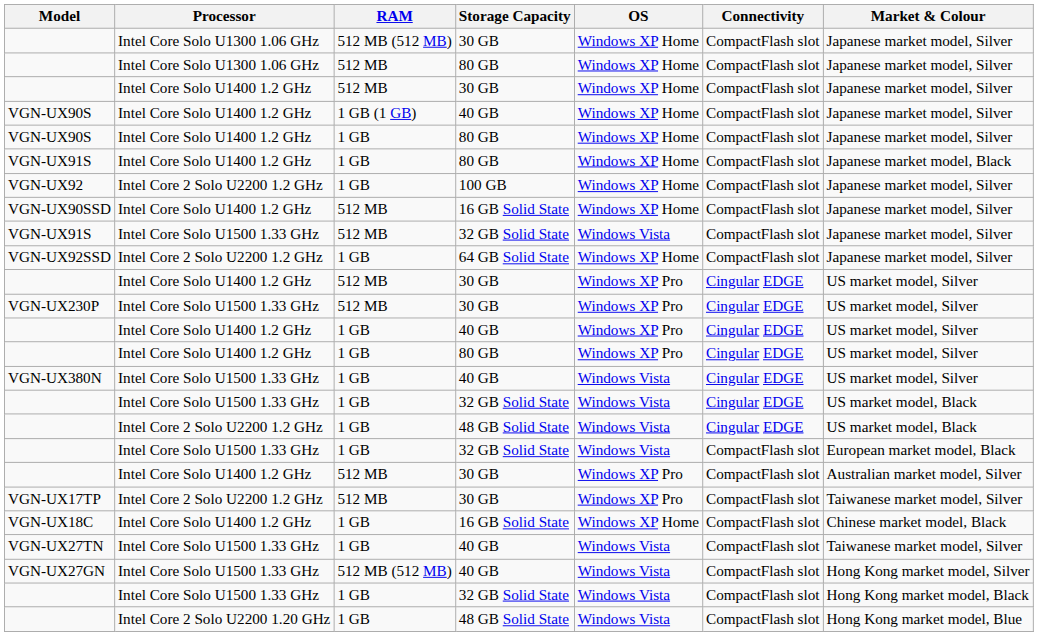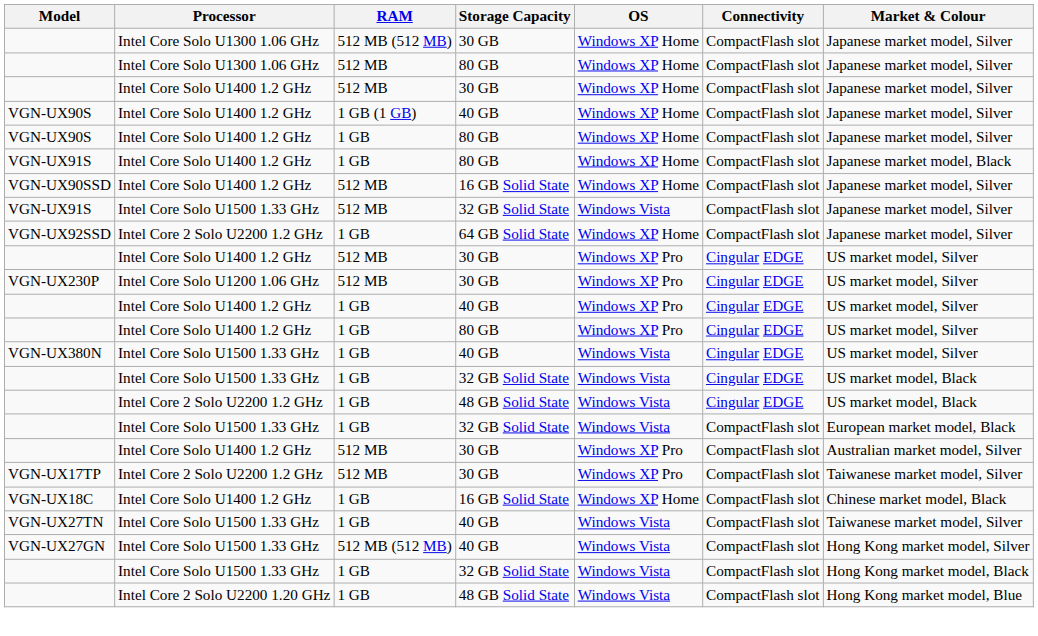 <table class="wikitable">
 <tr>
 <th><strong>Model</strong></th>
 <th><strong>Processor</strong></th>
 <th><strong><a href='#'>RAM</a></strong></th>
 <th><strong>Storage Capacity</strong></th>
 <th><strong>OS</strong></th>
 <th><strong>Connectivity</strong></th>
 <th><strong>Market & Colour</strong></th>
 </tr>
 <tr>
 <td></td>
 <td>Intel Core Solo U1300 1.06 GHz</td>
 <td>512 MB (512 <a href='#'>MB</a>)</td>
 <td>30 GB</td>
 <td><a href='#'>Windows XP</a> Home</td>
 <td>CompactFlash slot</td>
 <td>Japanese market model, Silver</td>
 </tr>
 <tr>
 <td></td>
 <td>Intel Core Solo U1300 1.06 GHz</td>
 <td>512 MB</td>
 <td>80 GB</td>
 <td><a href='#'>Windows XP</a> Home</td>
 <td>CompactFlash slot</td>
 <td>Japanese market model, Silver</td>
 </tr>
 <tr>
 <td></td>
 <td>Intel Core Solo U1400 1.2 GHz</td>
 <td>512 MB</td>
 <td>30 GB</td>
 <td><a href='#'>Windows XP</a> Home</td>
 <td>CompactFlash slot</td>
 <td>Japanese market model, Silver</td>
 </tr>
 <tr>
 <td>VGN-UX90S</td>
 <td>Intel Core Solo U1400 1.2 GHz</td>
 <td>1 GB (1 <a href='#'>GB</a>)</td>
 <td>40 GB</td>
 <td><a href='#'>Windows XP</a> Home</td>
 <td>CompactFlash slot</td>
 <td>Japanese market model, Silver</td>
 </tr>
 <tr>
 <td>VGN-UX90S</td>
 <td>Intel Core Solo U1400 1.2 GHz</td>
 <td>1 GB</td>
 <td>80 GB</td>
 <td><a href='#'>Windows XP</a> Home</td>
 <td>CompactFlash slot</td>
 <td>Japanese market model, Silver</td>
 </tr>
 <tr>
 <td>VGN-UX91S</td>
 <td>Intel Core Solo U1400 1.2 GHz</td>
 <td>1 GB</td>
 <td>80 GB</td>
 <td><a href='#'>Windows XP</a> Home</td>
 <td>CompactFlash slot</td>
 <td>Japanese market model, Black</td>
 </tr>
 <tr>
-<td>VGN-UX92</td>
-<td>Intel Core 2 Solo U2200 1.2 GHz</td>
-<td>1 GB</td>
-<td>100 GB</td>
-<td><a href='#'>Windows XP</a> Home</td>
-<td>CompactFlash slot</td>
-<td>Japanese market model, Silver</td>
-</tr>
-<tr>
 <td>VGN-UX90SSD</td>
 <td>Intel Core Solo U1400 1.2 GHz</td>
 <td>512 MB</td>
 <td>16 GB <a href='#'>Solid State</a></td>
 <td><a href='#'>Windows XP</a> Home</td>
 <td>CompactFlash slot</td>
 <td>Japanese market model, Silver</td>
 </tr>
 <tr>
 <td>VGN-UX91S</td>
 <td>Intel Core Solo U1500 1.33 GHz</td>
 <td>512 MB</td>
 <td>32 GB <a href='#'>Solid State</a></td>
 <td><a href='#'>Windows Vista</a></td>
 <td>CompactFlash slot</td>
 <td>Japanese market model, Silver</td>
 </tr>
 <tr>
 <td>VGN-UX92SSD</td>
 <td>Intel Core 2 Solo U2200 1.2 GHz</td>
 <td>1 GB</td>
 <td>64 GB <a href='#'>Solid State</a></td>
 <td><a href='#'>Windows XP</a> Home</td>
 <td>CompactFlash slot</td>
 <td>Japanese market model, Silver</td>
 </tr>
 <tr>
 <td></td>
 <td>Intel Core Solo U1400 1.2 GHz</td>
 <td>512 MB</td>
 <td>30 GB</td>
 <td><a href='#'>Windows XP</a> Pro</td>
 <td><a href='#'>Cingular</a> <a href='#'>EDGE</a></td>
 <td>US market model, Silver</td>
 </tr>
 <tr>
 <td>VGN-UX230P</td>
-<td>Intel Core Solo U1500 1.33 GHz</td>
+<td>Intel Core Solo U1200 1.06 GHz</td>
 <td>512 MB</td>
 <td>30 GB</td>
 <td><a href='#'>Windows XP</a> Pro</td>
 <td><a href='#'>Cingular</a> <a href='#'>EDGE</a></td>
 <td>US market model, Silver</td>
 </tr>
 <tr>
 <td></td>
 <td>Intel Core Solo U1400 1.2 GHz</td>
 <td>1 GB</td>
 <td>40 GB</td>
 <td><a href='#'>Windows XP</a> Pro</td>
 <td><a href='#'>Cingular</a> <a href='#'>EDGE</a></td>
 <td>US market model, Silver</td>
 </tr>
 <tr>
 <td></td>
 <td>Intel Core Solo U1400 1.2 GHz</td>
 <td>1 GB</td>
 <td>80 GB</td>
 <td><a href='#'>Windows XP</a> Pro</td>
 <td><a href='#'>Cingular</a> <a href='#'>EDGE</a></td>
 <td>US market model, Silver</td>
 </tr>
 <tr>
 <td>VGN-UX380N</td>
 <td>Intel Core Solo U1500 1.33 GHz</td>
 <td>1 GB</td>
 <td>40 GB</td>
 <td><a href='#'>Windows Vista</a></td>
 <td><a href='#'>Cingular</a> <a href='#'>EDGE</a></td>
 <td>US market model, Silver</td>
 </tr>
 <tr>
 <td></td>
 <td>Intel Core Solo U1500 1.33 GHz</td>
 <td>1 GB</td>
 <td>32 GB <a href='#'>Solid State</a></td>
 <td><a href='#'>Windows Vista</a></td>
 <td><a href='#'>Cingular</a> <a href='#'>EDGE</a></td>
 <td>US market model, Black</td>
 </tr>
 <tr>
 <td></td>
 <td>Intel Core 2 Solo U2200 1.2 GHz</td>
 <td>1 GB</td>
 <td>48 GB <a href='#'>Solid State</a></td>
 <td><a href='#'>Windows Vista</a></td>
 <td><a href='#'>Cingular</a> <a href='#'>EDGE</a></td>
 <td>US market model, Black</td>
 </tr>
 <tr>
 <td></td>
 <td>Intel Core Solo U1500 1.33 GHz</td>
 <td>1 GB</td>
 <td>32 GB <a href='#'>Solid State</a></td>
 <td><a href='#'>Windows Vista</a></td>
 <td>CompactFlash slot</td>
 <td>European market model, Black</td>
 </tr>
 <tr>
 <td></td>
 <td>Intel Core Solo U1400 1.2 GHz</td>
 <td>512 MB</td>
 <td>30 GB</td>
 <td><a href='#'>Windows XP</a> Pro</td>
 <td>CompactFlash slot</td>
 <td>Australian market model, Silver</td>
 </tr>
 <tr>
 <td>VGN-UX17TP</td>
 <td>Intel Core 2 Solo U2200 1.2 GHz</td>
 <td>512 MB</td>
 <td>30 GB</td>
 <td><a href='#'>Windows XP</a> Pro</td>
 <td>CompactFlash slot</td>
 <td>Taiwanese market model, Silver</td>
 </tr>
 <tr>
 <td>VGN-UX18C</td>
 <td>Intel Core Solo U1400 1.2 GHz</td>
 <td>1 GB</td>
 <td>16 GB <a href='#'>Solid State</a></td>
 <td><a href='#'>Windows XP</a> Home</td>
 <td>CompactFlash slot</td>
 <td>Chinese market model, Black</td>
 </tr>
 <tr>
 <td>VGN-UX27TN</td>
 <td>Intel Core Solo U1500 1.33 GHz</td>
 <td>1 GB</td>
 <td>40 GB</td>
 <td><a href='#'>Windows Vista</a></td>
 <td>CompactFlash slot</td>
 <td>Taiwanese market model, Silver</td>
 </tr>
 <tr>
 <td>VGN-UX27GN</td>
 <td>Intel Core Solo U1500 1.33 GHz</td>
 <td>512 MB (512 <a href='#'>MB</a>)</td>
 <td>40 GB</td>
 <td><a href='#'>Windows Vista</a></td>
 <td>CompactFlash slot</td>
 <td>Hong Kong market model, Silver</td>
 </tr>
 <tr>
 <td></td>
 <td>Intel Core Solo U1500 1.33 GHz</td>
 <td>1 GB</td>
 <td>32 GB <a href='#'>Solid State</a></td>
 <td><a href='#'>Windows Vista</a></td>
 <td>CompactFlash slot</td>
 <td>Hong Kong market model, Black</td>
 </tr>
 <tr>
 <td></td>
 <td>Intel Core 2 Solo U2200 1.20 GHz</td>
 <td>1 GB</td>
 <td>48 GB <a href='#'>Solid State</a></td>
 <td><a href='#'>Windows Vista</a></td>
 <td>CompactFlash slot</td>
 <td>Hong Kong market model, Blue</td>
 </tr>
 </table>
